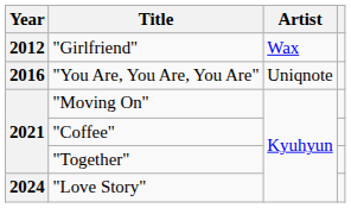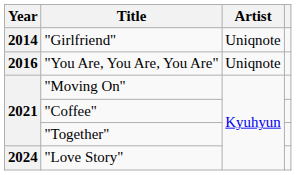 <table class="wikitable plainrowheaders sortable">
 <tr>
 <th scope="col">Year</th>
 <th scope="col">Title</th>
 <th scope="col">Artist</th>
 <th scope="col" class="unsortable"></th>
 </tr>
 <tr>
-<th scope="row">2012</th>
+<th scope="row">2014</th>
 <td>"Girlfriend"</td>
-<td><a href='#'>Wax</a></td>
+<td>Uniqnote </td>
 <td style="text-align:center"></td>
 </tr>
 <tr>
 <th scope="row">2016</th>
 <td>"You Are, You Are, You Are"</td>
 <td>Uniqnote </td>
 <td style="text-align:center"></td>
 </tr>
 <tr>
 <th scope="row" rowspan="3">2021</th>
 <td>"Moving On"</td>
 <td rowspan="4"><a href='#'>Kyuhyun</a></td>
 <td style="text-align:center"></td>
 </tr>
 <tr>
 <td>"Coffee"</td>
 <td style="text-align:center"></td>
 </tr>
 <tr>
 <td>"Together"</td>
 <td style="text-align:center"></td>
 </tr>
 <tr>
 <th scope="row">2024</th>
 <td>"Love Story"</td>
 <td style="text-align:center"></td>
 </tr>
 </table>
